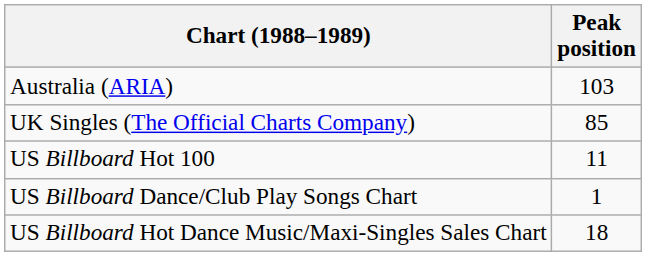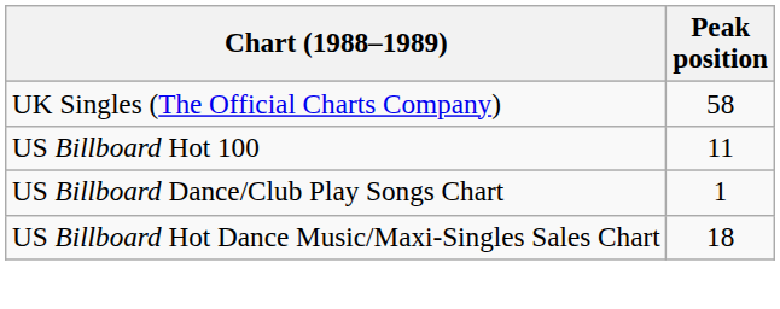 <table class="wikitable sortable">
 <tr>
 <th>Chart (1988–1989)</th>
 <th>Peak<br>position</th>
 </tr>
 <tr>
-<td align="left">Australia (<a href='#'>ARIA</a>)</td>
-<td style="text-align:center;">103</td>
-</tr>
-<tr>
 <td align="left">UK Singles (<a href='#'>The Official Charts Company</a>)</td>
-<td style="text-align:center;">85</td>
+<td style="text-align:center;">58</td>
 </tr>
 <tr>
 <td align="left">US <em>Billboard</em> Hot 100</td>
 <td style="text-align:center;">11</td>
 </tr>
 <tr>
 <td align="left">US <em>Billboard</em> Dance/Club Play Songs Chart</td>
 <td style="text-align:center;">1</td>
 </tr>
 <tr>
 <td align="left">US <em>Billboard</em> Hot Dance Music/Maxi-Singles Sales Chart</td>
 <td style="text-align:center;">18</td>
 </tr>
 </table>
